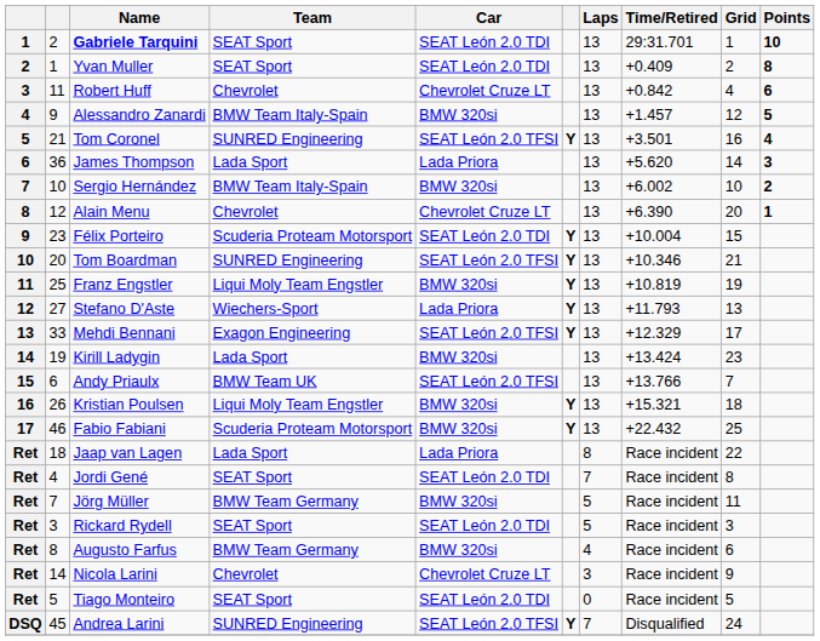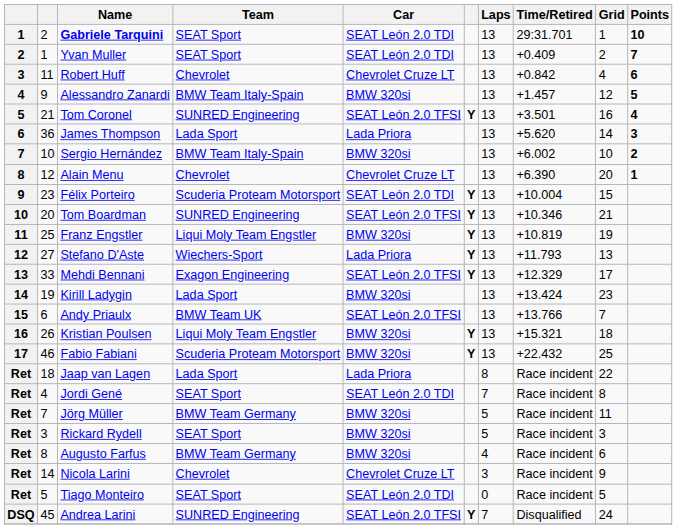 <table class="wikitable sortable" style="font-size: 95%;">
 <tr>
 <th></th>
 <th></th>
 <th>Name</th>
 <th>Team</th>
 <th>Car</th>
 <th></th>
 <th>Laps</th>
 <th>Time/Retired</th>
 <th>Grid</th>
 <th>Points</th>
 </tr>
 <tr>
 <th>1</th>
 <td>2</td>
 <td> <strong><a href='#'>Gabriele Tarquini</a></strong></td>
 <td><a href='#'>SEAT Sport</a></td>
 <td><a href='#'>SEAT León 2.0 TDI</a></td>
 <td></td>
 <td>13</td>
 <td>29:31.701</td>
 <td>1</td>
 <td><strong>10</strong></td>
 </tr>
 <tr>
 <th>2</th>
 <td>1</td>
 <td> <a href='#'>Yvan Muller</a></td>
 <td><a href='#'>SEAT Sport</a></td>
 <td><a href='#'>SEAT León 2.0 TDI</a></td>
 <td></td>
 <td>13</td>
 <td>+0.409</td>
 <td>2</td>
-<td><strong>8</strong></td>
+<td><strong>7</strong></td>
 </tr>
 <tr>
 <th>3</th>
 <td>11</td>
 <td> <a href='#'>Robert Huff</a></td>
 <td><a href='#'>Chevrolet</a></td>
 <td><a href='#'>Chevrolet Cruze LT</a></td>
 <td></td>
 <td>13</td>
 <td>+0.842</td>
 <td>4</td>
 <td><strong>6</strong></td>
 </tr>
 <tr>
 <th>4</th>
 <td>9</td>
 <td> <a href='#'>Alessandro Zanardi</a></td>
 <td><a href='#'>BMW Team Italy-Spain</a></td>
 <td><a href='#'>BMW 320si</a></td>
 <td></td>
 <td>13</td>
 <td>+1.457</td>
 <td>12</td>
 <td><strong>5</strong></td>
 </tr>
 <tr>
 <th>5</th>
 <td>21</td>
 <td> <a href='#'>Tom Coronel</a></td>
 <td><a href='#'>SUNRED Engineering</a></td>
 <td><a href='#'>SEAT León 2.0 TFSI</a></td>
 <td align=center><strong><span>Y</span></strong></td>
 <td>13</td>
 <td>+3.501</td>
 <td>16</td>
 <td><strong>4</strong></td>
 </tr>
 <tr>
 <th>6</th>
 <td>36</td>
 <td> <a href='#'>James Thompson</a></td>
 <td><a href='#'>Lada Sport</a></td>
 <td><a href='#'>Lada Priora</a></td>
 <td></td>
 <td>13</td>
 <td>+5.620</td>
 <td>14</td>
 <td><strong>3</strong></td>
 </tr>
 <tr>
 <th>7</th>
 <td>10</td>
 <td> <a href='#'>Sergio Hernández</a></td>
 <td><a href='#'>BMW Team Italy-Spain</a></td>
 <td><a href='#'>BMW 320si</a></td>
 <td></td>
 <td>13</td>
 <td>+6.002</td>
 <td>10</td>
 <td><strong>2</strong></td>
 </tr>
 <tr>
 <th>8</th>
 <td>12</td>
 <td> <a href='#'>Alain Menu</a></td>
 <td><a href='#'>Chevrolet</a></td>
 <td><a href='#'>Chevrolet Cruze LT</a></td>
 <td></td>
 <td>13</td>
 <td>+6.390</td>
 <td>20</td>
 <td><strong>1</strong></td>
 </tr>
 <tr>
 <th>9</th>
 <td>23</td>
 <td> <a href='#'>Félix Porteiro</a></td>
 <td><a href='#'>Scuderia Proteam Motorsport</a></td>
 <td><a href='#'>SEAT León 2.0 TDI</a></td>
 <td align=center><strong><span>Y</span></strong></td>
 <td>13</td>
 <td>+10.004</td>
 <td>15</td>
 <td></td>
 </tr>
 <tr>
 <th>10</th>
 <td>20</td>
 <td> <a href='#'>Tom Boardman</a></td>
 <td><a href='#'>SUNRED Engineering</a></td>
 <td><a href='#'>SEAT León 2.0 TFSI</a></td>
 <td align=center><strong><span>Y</span></strong></td>
 <td>13</td>
 <td>+10.346</td>
 <td>21</td>
 <td></td>
 </tr>
 <tr>
 <th>11</th>
 <td>25</td>
 <td> <a href='#'>Franz Engstler</a></td>
 <td><a href='#'>Liqui Moly Team Engstler</a></td>
 <td><a href='#'>BMW 320si</a></td>
 <td align=center><strong><span>Y</span></strong></td>
 <td>13</td>
 <td>+10.819</td>
 <td>19</td>
 <td></td>
 </tr>
 <tr>
 <th>12</th>
 <td>27</td>
 <td> <a href='#'>Stefano D'Aste</a></td>
 <td><a href='#'>Wiechers-Sport</a></td>
 <td><a href='#'>Lada Priora</a></td>
 <td align=center><strong><span>Y</span></strong></td>
 <td>13</td>
 <td>+11.793</td>
 <td>13</td>
 <td></td>
 </tr>
 <tr>
 <th>13</th>
 <td>33</td>
 <td> <a href='#'>Mehdi Bennani</a></td>
 <td><a href='#'>Exagon Engineering</a></td>
 <td><a href='#'>SEAT León 2.0 TFSI</a></td>
 <td align=center><strong><span>Y</span></strong></td>
 <td>13</td>
 <td>+12.329</td>
 <td>17</td>
 <td></td>
 </tr>
 <tr>
 <th>14</th>
 <td>19</td>
 <td> <a href='#'>Kirill Ladygin</a></td>
 <td><a href='#'>Lada Sport</a></td>
 <td><a href='#'>BMW 320si</a></td>
 <td></td>
 <td>13</td>
 <td>+13.424</td>
 <td>23</td>
 <td></td>
 </tr>
 <tr>
 <th>15</th>
 <td>6</td>
 <td> <a href='#'>Andy Priaulx</a></td>
 <td><a href='#'>BMW Team UK</a></td>
 <td><a href='#'>SEAT León 2.0 TFSI</a></td>
 <td></td>
 <td>13</td>
 <td>+13.766</td>
 <td>7</td>
 <td></td>
 </tr>
 <tr>
 <th>16</th>
 <td>26</td>
 <td> <a href='#'>Kristian Poulsen</a></td>
 <td><a href='#'>Liqui Moly Team Engstler</a></td>
 <td><a href='#'>BMW 320si</a></td>
 <td align=center><strong><span>Y</span></strong></td>
 <td>13</td>
 <td>+15.321</td>
 <td>18</td>
 <td></td>
 </tr>
 <tr>
 <th>17</th>
 <td>46</td>
 <td> <a href='#'>Fabio Fabiani</a></td>
 <td><a href='#'>Scuderia Proteam Motorsport</a></td>
 <td><a href='#'>BMW 320si</a></td>
 <td align=center><strong><span>Y</span></strong></td>
 <td>13</td>
 <td>+22.432</td>
 <td>25</td>
 <td></td>
 </tr>
 <tr>
 <th>Ret</th>
 <td>18</td>
 <td> <a href='#'>Jaap van Lagen</a></td>
 <td><a href='#'>Lada Sport</a></td>
 <td><a href='#'>Lada Priora</a></td>
 <td></td>
 <td>8</td>
 <td>Race incident</td>
 <td>22</td>
 <td></td>
 </tr>
 <tr>
 <th>Ret</th>
 <td>4</td>
 <td> <a href='#'>Jordi Gené</a></td>
 <td><a href='#'>SEAT Sport</a></td>
 <td><a href='#'>SEAT León 2.0 TDI</a></td>
 <td></td>
 <td>7</td>
 <td>Race incident</td>
 <td>8</td>
 <td></td>
 </tr>
 <tr>
 <th>Ret</th>
 <td>7</td>
 <td> <a href='#'>Jörg Müller</a></td>
 <td><a href='#'>BMW Team Germany</a></td>
 <td><a href='#'>BMW 320si</a></td>
 <td></td>
 <td>5</td>
 <td>Race incident</td>
 <td>11</td>
 <td></td>
 </tr>
 <tr>
 <th>Ret</th>
 <td>3</td>
 <td> <a href='#'>Rickard Rydell</a></td>
 <td><a href='#'>SEAT Sport</a></td>
-<td><a href='#'>SEAT León 2.0 TDI</a></td>
+<td><a href='#'>BMW 320si</a></td>
 <td></td>
 <td>5</td>
 <td>Race incident</td>
 <td>3</td>
 <td></td>
 </tr>
 <tr>
 <th>Ret</th>
 <td>8</td>
 <td> <a href='#'>Augusto Farfus</a></td>
 <td><a href='#'>BMW Team Germany</a></td>
 <td><a href='#'>BMW 320si</a></td>
 <td></td>
 <td>4</td>
 <td>Race incident</td>
 <td>6</td>
 <td></td>
 </tr>
 <tr>
 <th>Ret</th>
 <td>14</td>
 <td> <a href='#'>Nicola Larini</a></td>
 <td><a href='#'>Chevrolet</a></td>
 <td><a href='#'>Chevrolet Cruze LT</a></td>
 <td></td>
 <td>3</td>
 <td>Race incident</td>
 <td>9</td>
 <td></td>
 </tr>
 <tr>
 <th>Ret</th>
 <td>5</td>
 <td> <a href='#'>Tiago Monteiro</a></td>
 <td><a href='#'>SEAT Sport</a></td>
 <td><a href='#'>SEAT León 2.0 TDI</a></td>
 <td></td>
 <td>0</td>
 <td>Race incident</td>
 <td>5</td>
 <td></td>
 </tr>
 <tr>
 <th>DSQ</th>
 <td>45</td>
 <td> <a href='#'>Andrea Larini</a></td>
 <td><a href='#'>SUNRED Engineering</a></td>
 <td><a href='#'>SEAT León 2.0 TFSI</a></td>
 <td align=center><strong><span>Y</span></strong></td>
 <td>7</td>
 <td>Disqualified</td>
 <td>24</td>
 <td></td>
 </tr>
 <tr>
 </tr>
 </table>
